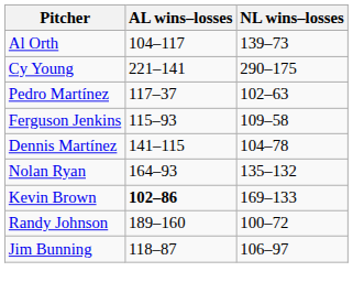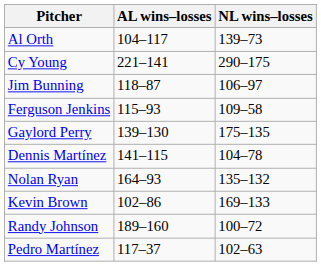 <table class="wikitable">
 <tr>
 <th>Pitcher</th>
 <th>AL wins–losses</th>
 <th>NL wins–losses</th>
 </tr>
 <tr>
 <td><a href='#'>Al Orth</a></td>
 <td>104–117</td>
 <td>139–73</td>
 </tr>
 <tr>
 <td><a href='#'>Cy Young</a></td>
 <td>221–141</td>
 <td>290–175</td>
 </tr>
 <tr>
-<td><a href='#'>Pedro Martínez</a></td>
-<td>117–37</td>
-<td>102–63</td>
+<td><a href='#'>Jim Bunning</a></td>
+<td>118–87</td>
+<td>106–97</td>
 </tr>
 <tr>
 <td><a href='#'>Ferguson Jenkins</a></td>
 <td>115–93</td>
 <td>109–58</td>
+</tr>
+<tr>
+<td><a href='#'>Gaylord Perry</a></td>
+<td>139–130</td>
+<td>175–135</td>
 </tr>
 <tr>
 <td><a href='#'>Dennis Martínez</a></td>
 <td>141–115</td>
 <td>104–78</td>
 </tr>
 <tr>
 <td><a href='#'>Nolan Ryan</a></td>
 <td>164–93</td>
 <td>135–132</td>
 </tr>
 <tr>
 <td><a href='#'>Kevin Brown</a></td>
-<td><strong>102–86</strong></td>
+<td>102–86</td>
 <td>169–133</td>
 </tr>
 <tr>
 <td><a href='#'>Randy Johnson</a></td>
 <td>189–160</td>
 <td>100–72</td>
 </tr>
 <tr>
-<td><a href='#'>Jim Bunning</a></td>
-<td>118–87</td>
-<td>106–97</td>
+<td><a href='#'>Pedro Martínez</a></td>
+<td>117–37</td>
+<td>102–63</td>
 </tr>
 </table>
